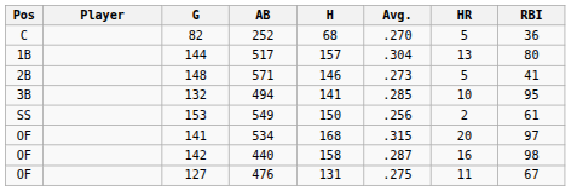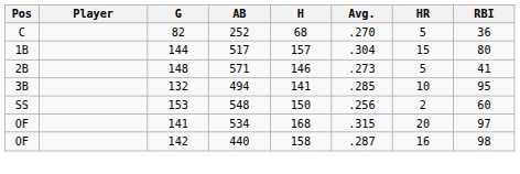 <table class="wikitable sortable">
 <tr>
 <th bgcolor="#DDDDFF" width="5%">Pos</th>
 <th bgcolor="#DDDDFF" width="16%">Player</th>
 <th bgcolor="#DDDDFF" width="9%">G</th>
 <th bgcolor="#DDDDFF" width="9%">AB</th>
 <th bgcolor="#DDDDFF" width="9%">H</th>
 <th bgcolor="#DDDDFF" width="9%">Avg.</th>
 <th bgcolor="#DDDDFF" width="9%">HR</th>
 <th bgcolor="#DDDDFF" width="9%">RBI</th>
 </tr>
 <tr align="center">
 <td>C</td>
 <td></td>
 <td>82</td>
 <td>252</td>
 <td>68</td>
 <td>.270</td>
 <td>5</td>
 <td>36</td>
 </tr>
 <tr align="center">
 <td>1B</td>
 <td></td>
 <td>144</td>
 <td>517</td>
 <td>157</td>
 <td>.304</td>
-<td>13</td>
+<td>15</td>
 <td>80</td>
 </tr>
 <tr align="center">
 <td>2B</td>
 <td></td>
 <td>148</td>
 <td>571</td>
 <td>146</td>
 <td>.273</td>
 <td>5</td>
 <td>41</td>
 </tr>
 <tr align="center">
 <td>3B</td>
 <td></td>
 <td>132</td>
 <td>494</td>
 <td>141</td>
 <td>.285</td>
 <td>10</td>
 <td>95</td>
 </tr>
 <tr align="center">
 <td>SS</td>
 <td></td>
 <td>153</td>
-<td>549</td>
+<td>548</td>
 <td>150</td>
 <td>.256</td>
 <td>2</td>
-<td>61</td>
+<td>60</td>
 </tr>
 <tr align="center">
 <td>OF</td>
 <td></td>
 <td>141</td>
 <td>534</td>
 <td>168</td>
 <td>.315</td>
 <td>20</td>
 <td>97</td>
 </tr>
 <tr align="center">
 <td>OF</td>
 <td></td>
 <td>142</td>
 <td>440</td>
 <td>158</td>
 <td>.287</td>
 <td>16</td>
 <td>98</td>
 </tr>
-<tr align="center">
-<td>OF</td>
-<td></td>
-<td>127</td>
-<td>476</td>
-<td>131</td>
-<td>.275</td>
-<td>11</td>
-<td>67</td>
-</tr>
 </table>
